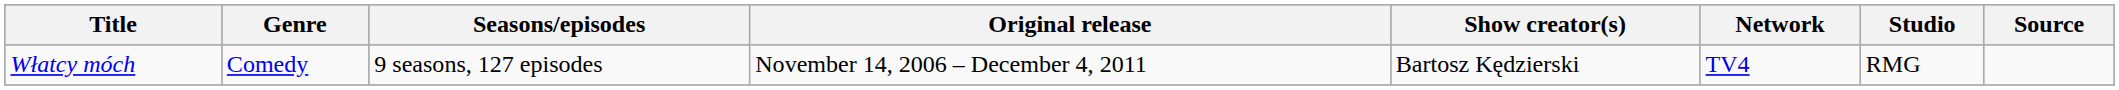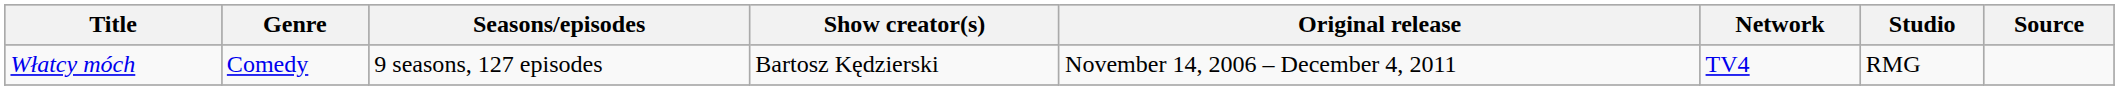 <table class="wikitable sortable" style="text-align: left; font-size:90%; width:100%;">
 <tr>
 <th scope="col">Title</th>
 <th scope="col">Genre</th>
 <th scope="col">Seasons/episodes</th>
+<th scope="col">Show creator(s)</th>
 <th scope="col">Original release</th>
-<th scope="col">Show creator(s)</th>
 <th scope="col">Network</th>
 <th scope="col">Studio</th>
 <th scope= "col">Source</th>
 </tr>
 <tr>
 <td><em><a href='#'>Włatcy móch</a></em></td>
 <td><a href='#'>Comedy</a></td>
 <td>9 seasons, 127 episodes</td>
+<td>Bartosz Kędzierski</td>
 <td>November 14, 2006 – December 4, 2011</td>
-<td>Bartosz Kędzierski</td>
 <td><a href='#'>TV4</a></td>
 <td>RMG</td>
 <td></td>
 </tr>
 </table>
